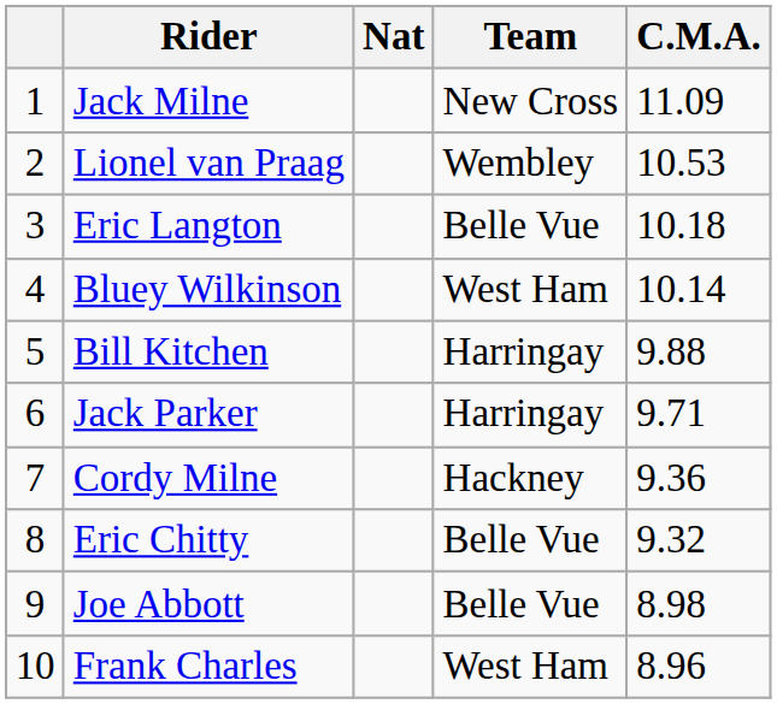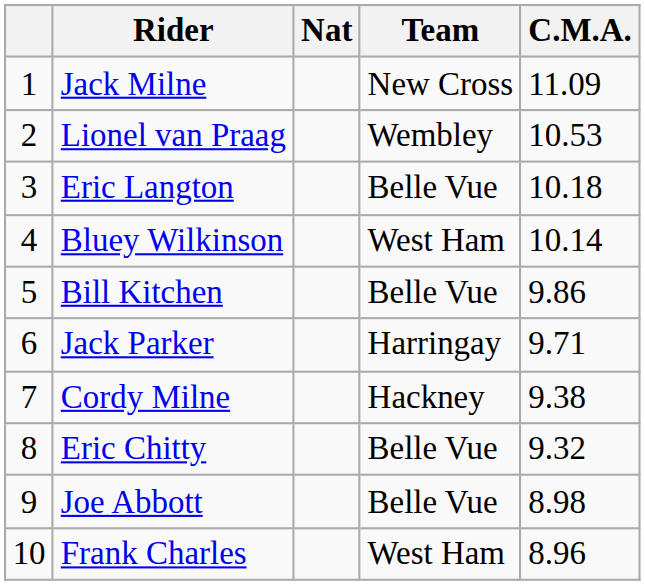 <table class=wikitable>
 <tr>
 <th></th>
 <th>Rider</th>
 <th>Nat</th>
 <th>Team</th>
 <th>C.M.A.</th>
 </tr>
 <tr>
 <td align="center">1</td>
 <td><a href='#'>Jack Milne</a></td>
 <td></td>
 <td>New Cross</td>
 <td>11.09</td>
 </tr>
 <tr>
 <td align="center">2</td>
 <td><a href='#'>Lionel van Praag</a></td>
 <td></td>
 <td>Wembley</td>
 <td>10.53</td>
 </tr>
 <tr>
 <td align="center">3</td>
 <td><a href='#'>Eric Langton</a></td>
 <td></td>
 <td>Belle Vue</td>
 <td>10.18</td>
 </tr>
 <tr>
 <td align="center">4</td>
 <td><a href='#'>Bluey Wilkinson</a></td>
 <td></td>
 <td>West Ham</td>
 <td>10.14</td>
 </tr>
 <tr>
 <td align="center">5</td>
 <td><a href='#'>Bill Kitchen</a></td>
 <td></td>
-<td>Harringay</td>
-<td>9.88</td>
+<td>Belle Vue</td>
+<td>9.86</td>
 </tr>
 <tr>
 <td align="center">6</td>
 <td><a href='#'>Jack Parker</a></td>
 <td></td>
 <td>Harringay</td>
 <td>9.71</td>
 </tr>
 <tr>
 <td align="center">7</td>
 <td><a href='#'>Cordy Milne</a></td>
 <td></td>
 <td>Hackney</td>
-<td>9.36</td>
+<td>9.38</td>
 </tr>
 <tr>
 <td align="center">8</td>
 <td><a href='#'>Eric Chitty</a></td>
 <td></td>
 <td>Belle Vue</td>
 <td>9.32</td>
 </tr>
 <tr>
 <td align="center">9</td>
 <td><a href='#'>Joe Abbott</a></td>
 <td></td>
 <td>Belle Vue</td>
 <td>8.98</td>
 </tr>
 <tr>
 <td align="center">10</td>
 <td><a href='#'>Frank Charles</a></td>
 <td></td>
 <td>West Ham</td>
 <td>8.96</td>
 </tr>
 </table>
